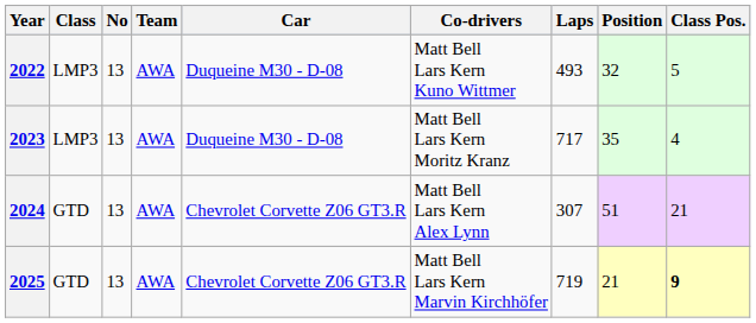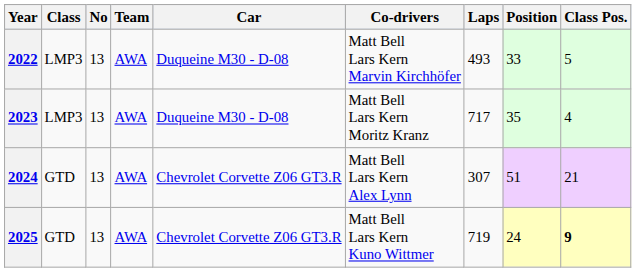 <table class="wikitable" style="font-size:90%">
 <tr style="background:#abbbdd;">
 <th>Year</th>
 <th>Class</th>
 <th>No</th>
 <th>Team</th>
 <th>Car</th>
 <th>Co-drivers</th>
 <th>Laps</th>
 <th>Position</th>
 <th>Class Pos.</th>
 </tr>
 <tr>
 <th><a href='#'>2022</a></th>
 <td>LMP3</td>
 <td>13</td>
 <td> <a href='#'>AWA</a></td>
 <td><a href='#'>Duqueine M30 - D-08</a></td>
-<td> Matt Bell<br> Lars Kern<br> <a href='#'>Kuno Wittmer</a></td>
+<td> Matt Bell<br> Lars Kern<br> <a href='#'>Marvin Kirchhöfer</a></td>
 <td>493</td>
-<td style="background:#dfffdf;">32</td>
+<td style="background:#dfffdf;">33</td>
 <td style="background:#dfffdf;">5</td>
 </tr>
 <tr>
 <th><a href='#'>2023</a></th>
 <td>LMP3</td>
 <td>13</td>
 <td> <a href='#'>AWA</a></td>
 <td><a href='#'>Duqueine M30 - D-08</a></td>
 <td> Matt Bell<br> Lars Kern<br> Moritz Kranz</td>
 <td>717</td>
 <td style="background:#dfffdf;">35</td>
 <td style="background:#dfffdf;">4</td>
 </tr>
 <tr>
 <th><a href='#'>2024</a></th>
 <td>GTD</td>
 <td>13</td>
 <td> <a href='#'>AWA</a></td>
 <td><a href='#'>Chevrolet Corvette Z06 GT3.R</a></td>
 <td> Matt Bell<br> Lars Kern<br> <a href='#'>Alex Lynn</a></td>
 <td>307</td>
 <td style="background:#EFCFFF;">51 </td>
 <td style="background:#EFCFFF;">21 </td>
 </tr>
 <tr>
 <th><a href='#'>2025</a></th>
 <td>GTD</td>
 <td>13</td>
 <td> <a href='#'>AWA</a></td>
 <td><a href='#'>Chevrolet Corvette Z06 GT3.R</a></td>
-<td> Matt Bell<br> Lars Kern<br> <a href='#'>Marvin Kirchhöfer</a></td>
+<td> Matt Bell<br> Lars Kern<br> <a href='#'>Kuno Wittmer</a></td>
 <td>719</td>
-<td style="background:#FFFFBF;">21</td>
+<td style="background:#FFFFBF;">24</td>
 <td style="background:#FFFFBF;"><strong>9</strong></td>
 </tr>
 </table>
